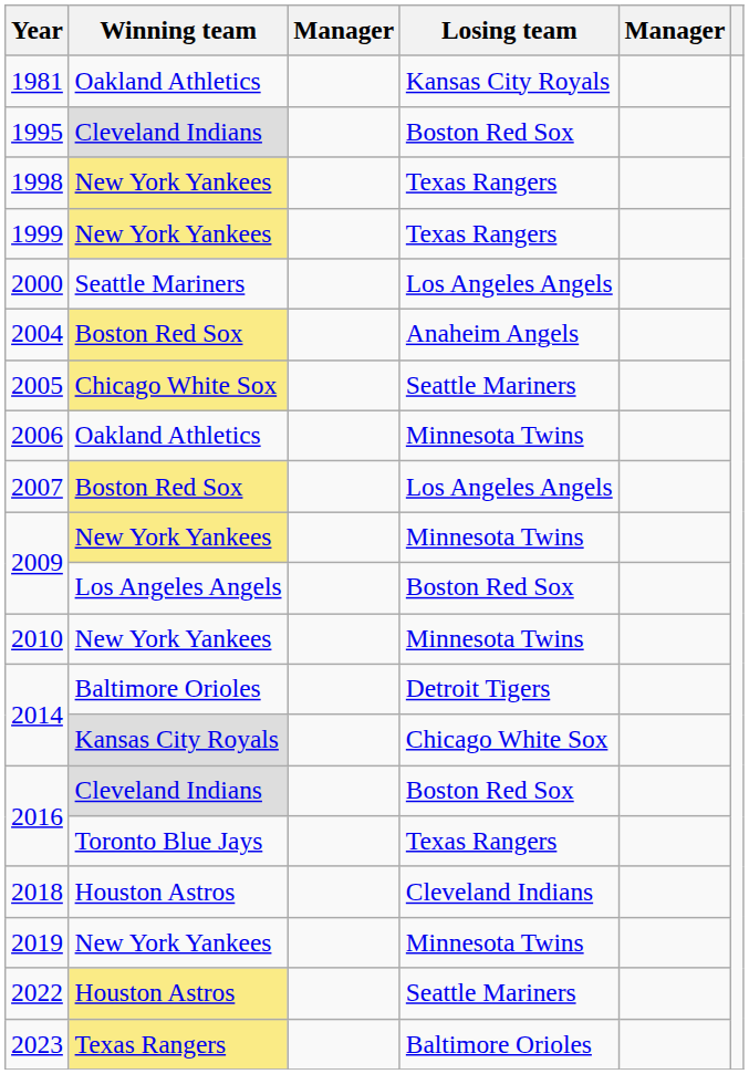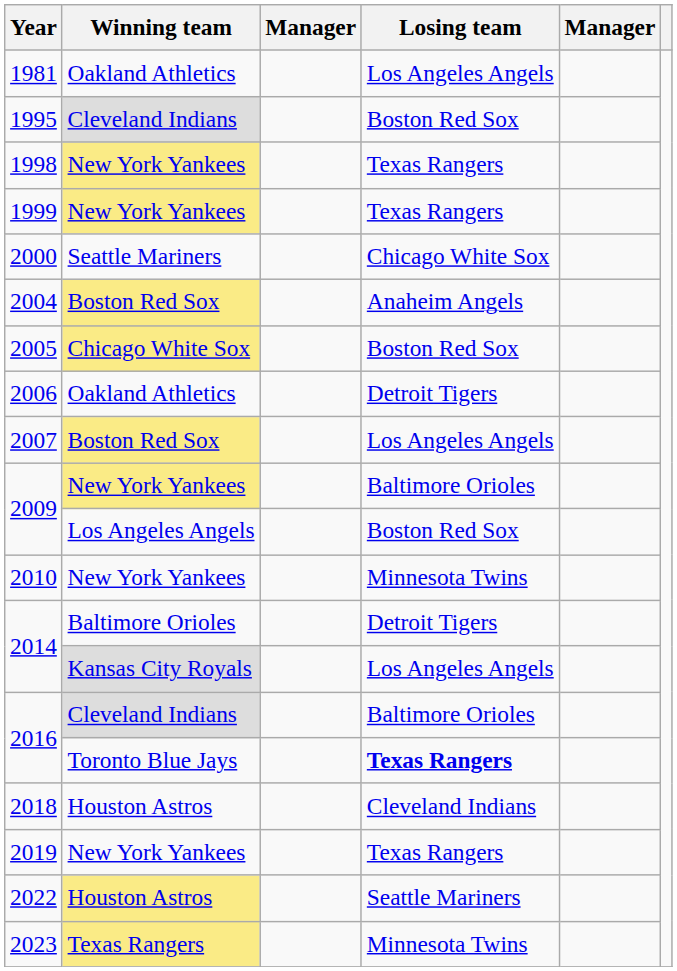 <table class="wikitable sortable sticky-header" style="font-size:1.00em; line-height:1.5em;">
 <tr>
 <th scope="col" class="unsortable">Year</th>
 <th scope="col">Winning team</th>
 <th scope="col">Manager</th>
 <th scope="col">Losing team</th>
 <th scope="col">Manager</th>
 <th scope="col" class="unsortable"></th>
 </tr>
 <tr>
 <td><a href='#'>1981</a></td>
 <td><a href='#'>Oakland Athletics</a></td>
 <td></td>
-<td><a href='#'>Kansas City Royals</a></td>
+<td><a href='#'>Los Angeles Angels</a></td>
 <td></td>
 </tr>
 <tr>
 <td><a href='#'>1995</a></td>
 <td bgcolor="#dddddd"><a href='#'>Cleveland Indians</a></td>
 <td></td>
 <td><a href='#'>Boston Red Sox</a></td>
 <td></td>
 </tr>
 <tr>
 <td><a href='#'>1998</a></td>
 <td bgcolor="#FAEB86"><a href='#'>New York Yankees</a></td>
 <td></td>
 <td><a href='#'>Texas Rangers</a></td>
 <td></td>
 </tr>
 <tr>
 <td><a href='#'>1999</a></td>
 <td bgcolor="#FAEB86"><a href='#'>New York Yankees</a></td>
 <td></td>
 <td><a href='#'>Texas Rangers</a></td>
 <td></td>
 </tr>
 <tr>
 <td><a href='#'>2000</a></td>
 <td><a href='#'>Seattle Mariners</a></td>
 <td></td>
-<td><a href='#'>Los Angeles Angels</a></td>
+<td><a href='#'>Chicago White Sox</a></td>
 <td></td>
 </tr>
 <tr>
 <td><a href='#'>2004</a></td>
 <td bgcolor="#FAEB86"><a href='#'>Boston Red Sox</a></td>
 <td></td>
 <td><a href='#'>Anaheim Angels</a></td>
 <td></td>
 </tr>
 <tr>
 <td><a href='#'>2005</a></td>
 <td bgcolor="#FAEB86"><a href='#'>Chicago White Sox</a></td>
 <td></td>
-<td><a href='#'>Seattle Mariners</a></td>
+<td><a href='#'>Boston Red Sox</a></td>
 <td></td>
 </tr>
 <tr>
 <td><a href='#'>2006</a></td>
 <td><a href='#'>Oakland Athletics</a></td>
 <td></td>
-<td><a href='#'>Minnesota Twins</a></td>
+<td><a href='#'>Detroit Tigers</a></td>
 <td></td>
 </tr>
 <tr>
 <td><a href='#'>2007</a></td>
 <td bgcolor="#FAEB86"><a href='#'>Boston Red Sox</a></td>
 <td></td>
 <td><a href='#'>Los Angeles Angels</a></td>
 <td></td>
 </tr>
 <tr>
 <td rowspan="2"><a href='#'>2009</a></td>
 <td bgcolor="#FAEB86"><a href='#'>New York Yankees</a></td>
 <td></td>
-<td><a href='#'>Minnesota Twins</a></td>
+<td><a href='#'>Baltimore Orioles</a></td>
 <td></td>
 </tr>
 <tr>
 <td><a href='#'>Los Angeles Angels</a></td>
 <td></td>
 <td><a href='#'>Boston Red Sox</a></td>
 <td></td>
 </tr>
 <tr>
 <td><a href='#'>2010</a></td>
 <td><a href='#'>New York Yankees</a></td>
 <td></td>
 <td><a href='#'>Minnesota Twins</a></td>
 <td></td>
 </tr>
 <tr>
 <td rowspan="2"><a href='#'>2014</a></td>
 <td><a href='#'>Baltimore Orioles</a></td>
 <td></td>
 <td><a href='#'>Detroit Tigers</a></td>
 <td></td>
 </tr>
 <tr>
 <td bgcolor="#dddddd"><a href='#'>Kansas City Royals</a></td>
 <td></td>
-<td><a href='#'>Chicago White Sox</a></td>
+<td><a href='#'>Los Angeles Angels</a></td>
 <td></td>
 </tr>
 <tr>
 <td rowspan="2"><a href='#'>2016</a></td>
 <td bgcolor="#dddddd"><a href='#'>Cleveland Indians</a></td>
 <td></td>
-<td><a href='#'>Boston Red Sox</a></td>
+<td><a href='#'>Baltimore Orioles</a></td>
 <td></td>
 </tr>
 <tr>
 <td><a href='#'>Toronto Blue Jays</a></td>
 <td></td>
-<td><a href='#'>Texas Rangers</a></td>
+<td><strong><a href='#'>Texas Rangers</a></strong></td>
 <td></td>
 </tr>
 <tr>
 <td><a href='#'>2018</a></td>
 <td><a href='#'>Houston Astros</a></td>
 <td></td>
 <td><a href='#'>Cleveland Indians</a></td>
 <td></td>
 </tr>
 <tr>
 <td><a href='#'>2019</a></td>
 <td><a href='#'>New York Yankees</a></td>
 <td></td>
-<td><a href='#'>Minnesota Twins</a></td>
+<td><a href='#'>Texas Rangers</a></td>
 <td></td>
 </tr>
 <tr>
 <td><a href='#'>2022</a></td>
 <td bgcolor="#FAEB86"><a href='#'>Houston Astros</a></td>
 <td></td>
 <td><a href='#'>Seattle Mariners</a></td>
 <td></td>
 </tr>
 <tr>
 <td><a href='#'>2023</a></td>
 <td bgcolor="#FAEB86"><a href='#'>Texas Rangers</a></td>
 <td></td>
-<td><a href='#'>Baltimore Orioles</a></td>
+<td><a href='#'>Minnesota Twins</a></td>
 <td></td>
 </tr>
 </table>
